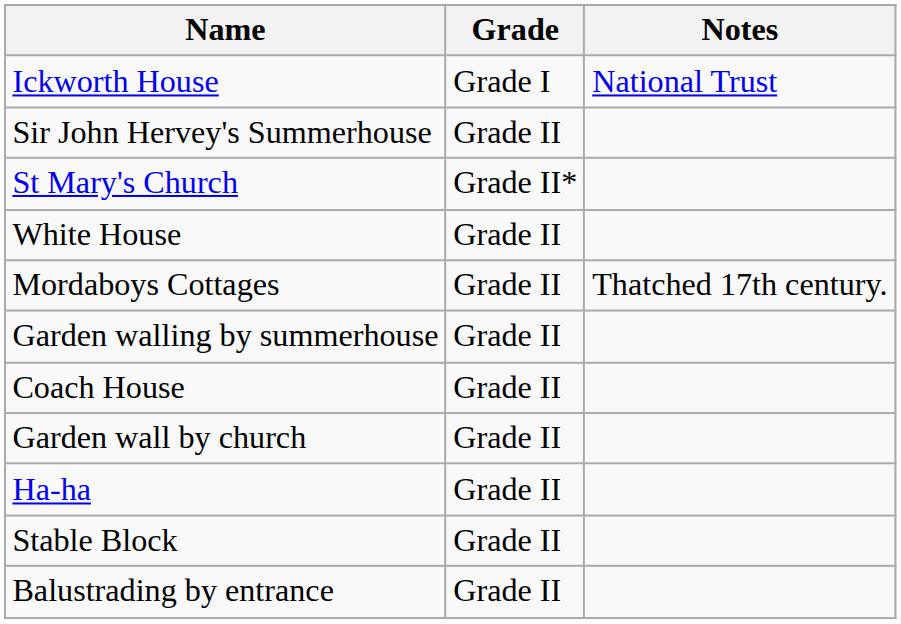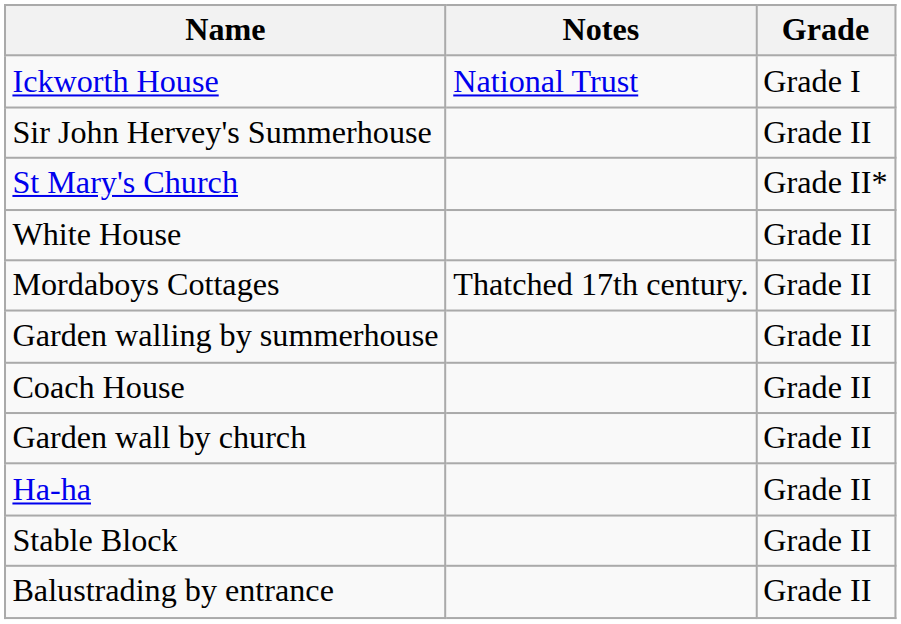 <table class="wikitable">
 <tr>
 <th>Name</th>
+<th>Notes</th>
 <th>Grade</th>
-<th>Notes</th>
 </tr>
 <tr>
 <td><a href='#'>Ickworth House</a></td>
+<td><a href='#'>National Trust</a></td>
 <td>Grade I</td>
-<td><a href='#'>National Trust</a></td>
 </tr>
 <tr>
 <td>Sir John Hervey's Summerhouse</td>
+<td></td>
 <td>Grade II</td>
-<td></td>
 </tr>
 <tr>
 <td><a href='#'>St Mary's Church</a></td>
+<td></td>
 <td>Grade II*</td>
-<td></td>
 </tr>
 <tr>
 <td>White House</td>
+<td></td>
 <td>Grade II</td>
-<td></td>
 </tr>
 <tr>
 <td>Mordaboys Cottages</td>
+<td>Thatched 17th century.</td>
 <td>Grade II</td>
-<td>Thatched 17th century.</td>
 </tr>
 <tr>
 <td>Garden walling by summerhouse</td>
+<td></td>
 <td>Grade II</td>
-<td></td>
 </tr>
 <tr>
 <td>Coach House</td>
+<td></td>
 <td>Grade II</td>
-<td></td>
 </tr>
 <tr>
 <td>Garden wall by church</td>
+<td></td>
 <td>Grade II</td>
-<td></td>
 </tr>
 <tr>
 <td><a href='#'>Ha-ha</a></td>
+<td></td>
 <td>Grade II</td>
-<td></td>
 </tr>
 <tr>
 <td>Stable Block</td>
+<td></td>
 <td>Grade II</td>
-<td></td>
 </tr>
 <tr>
 <td>Balustrading by entrance</td>
+<td></td>
 <td>Grade II</td>
-<td></td>
 </tr>
 </table>
